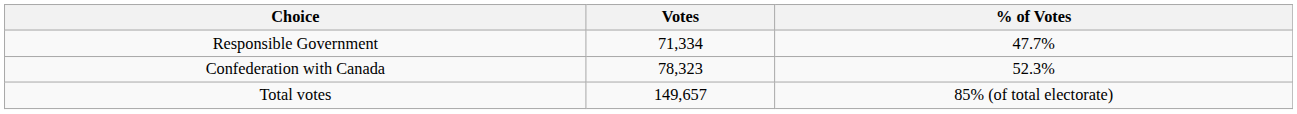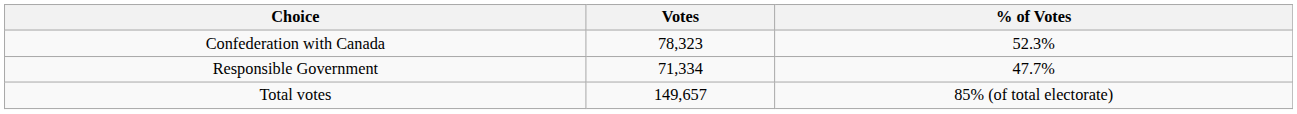 <table class="wikitable" style="width:100%; text-align:center;">
 <tr>
 <th>Choice</th>
 <th>Votes</th>
 <th>% of Votes</th>
 </tr>
 <tr>
+<td>Confederation with Canada</td>
+<td>78,323</td>
+<td>52.3%</td>
+</tr>
+<tr>
 <td>Responsible Government</td>
 <td>71,334</td>
 <td>47.7%</td>
-</tr>
-<tr>
-<td>Confederation with Canada</td>
-<td>78,323</td>
-<td>52.3%</td>
 </tr>
 <tr>
 <td>Total votes</td>
 <td>149,657</td>
 <td>85% (of total electorate)</td>
 </tr>
 </table>
